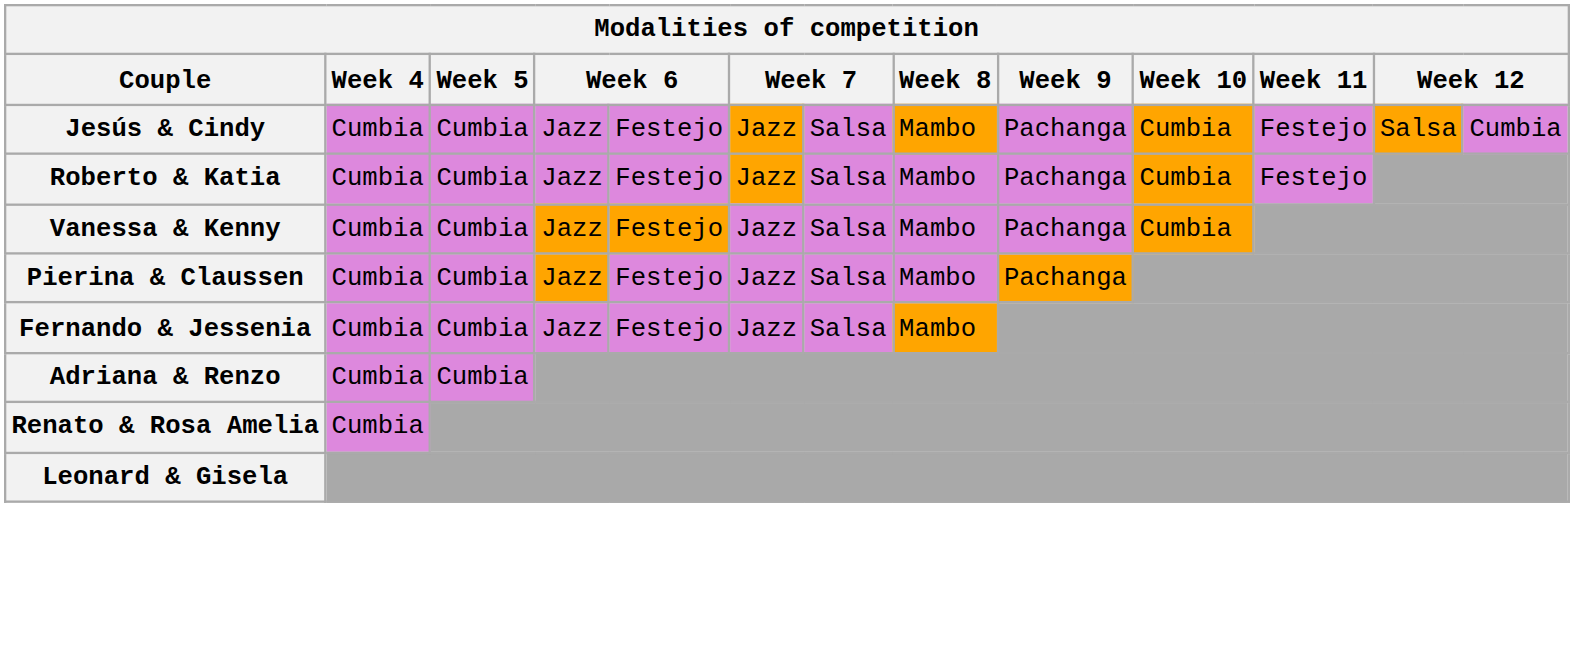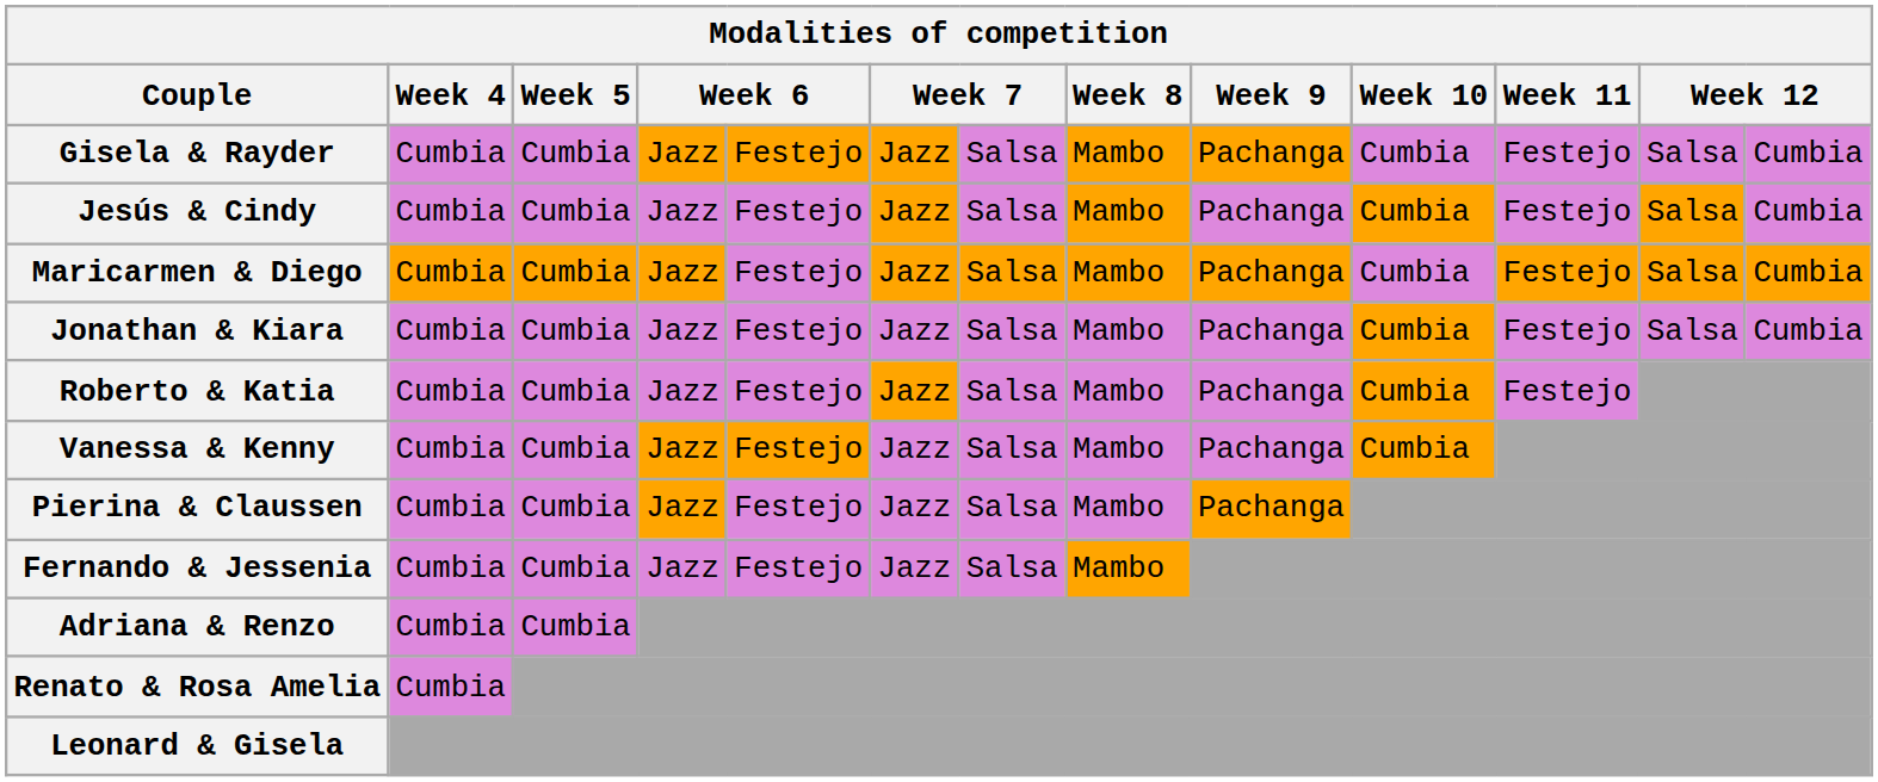 <table class="wikitable collapsible collapsed" style="text-align:left; font-size:85%; line-height:16px;">
 <tr>
 <th colspan=13>Modalities of competition</th>
 </tr>
 <tr>
 <th>Couple</th>
 <th>Week 4</th>
 <th>Week 5</th>
 <th colspan="2">Week 6</th>
 <th colspan="2">Week 7</th>
 <th>Week 8</th>
 <th>Week 9</th>
 <th>Week 10</th>
 <th>Week 11</th>
 <th colspan="2">Week 12</th>
 </tr>
 <tr>
+<th>Gisela & Rayder</th>
+<td bgcolor=#dd88dd>Cumbia</td>
+<td bgcolor=#dd88dd>Cumbia</td>
+<td bgcolor=orange>Jazz</td>
+<td bgcolor=orange>Festejo</td>
+<td bgcolor=orange>Jazz</td>
+<td bgcolor=#dd88dd>Salsa</td>
+<td bgcolor=orange>Mambo</td>
+<td bgcolor=orange>Pachanga</td>
+<td bgcolor=#dd88dd>Cumbia</td>
+<td bgcolor=#dd88dd>Festejo</td>
+<td bgcolor=#dd88dd>Salsa</td>
+<td bgcolor=#dd88dd>Cumbia</td>
+</tr>
+<tr>
 <th>Jesús & Cindy</th>
 <td bgcolor=#dd88dd>Cumbia</td>
 <td bgcolor=#dd88dd>Cumbia</td>
 <td bgcolor=#dd88dd>Jazz</td>
 <td bgcolor=#dd88dd>Festejo</td>
 <td bgcolor=orange>Jazz</td>
 <td bgcolor=#dd88dd>Salsa</td>
 <td bgcolor=orange>Mambo</td>
 <td bgcolor=#dd88dd>Pachanga</td>
 <td bgcolor=orange>Cumbia</td>
 <td bgcolor=#dd88dd>Festejo</td>
 <td bgcolor=orange>Salsa</td>
+<td bgcolor=#dd88dd>Cumbia</td>
+</tr>
+<tr>
+<th>Maricarmen & Diego</th>
+<td bgcolor=orange>Cumbia</td>
+<td bgcolor=orange>Cumbia</td>
+<td bgcolor=orange>Jazz</td>
+<td bgcolor=#dd88dd>Festejo</td>
+<td bgcolor=orange>Jazz</td>
+<td bgcolor=orange>Salsa</td>
+<td bgcolor=orange>Mambo</td>
+<td bgcolor=orange>Pachanga</td>
+<td bgcolor=#dd88dd>Cumbia</td>
+<td bgcolor=orange>Festejo</td>
+<td bgcolor=orange>Salsa</td>
+<td bgcolor=orange>Cumbia</td>
+</tr>
+<tr>
+<th>Jonathan & Kiara</th>
+<td bgcolor=#dd88dd>Cumbia</td>
+<td bgcolor=#dd88dd>Cumbia</td>
+<td bgcolor=#dd88dd>Jazz</td>
+<td bgcolor=#dd88dd>Festejo</td>
+<td bgcolor=#dd88dd>Jazz</td>
+<td bgcolor=#dd88dd>Salsa</td>
+<td bgcolor=#dd88dd>Mambo</td>
+<td bgcolor=#dd88dd>Pachanga</td>
+<td bgcolor=orange>Cumbia</td>
+<td bgcolor=#dd88dd>Festejo</td>
+<td bgcolor=#dd88dd>Salsa</td>
 <td bgcolor=#dd88dd>Cumbia</td>
 </tr>
 <tr>
 <th>Roberto & Katia</th>
 <td bgcolor=#dd88dd>Cumbia</td>
 <td bgcolor=#dd88dd>Cumbia</td>
 <td bgcolor=#dd88dd>Jazz</td>
 <td bgcolor=#dd88dd>Festejo</td>
 <td bgcolor=orange>Jazz</td>
 <td bgcolor=#dd88dd>Salsa</td>
 <td bgcolor=#dd88dd>Mambo</td>
 <td bgcolor=#dd88dd>Pachanga</td>
 <td bgcolor=orange>Cumbia</td>
 <td bgcolor=#dd88dd>Festejo</td>
 <td style="background:darkgrey;" colspan="2"></td>
 </tr>
 <tr>
 <th>Vanessa & Kenny</th>
 <td bgcolor=#dd88dd>Cumbia</td>
 <td bgcolor=#dd88dd>Cumbia</td>
 <td bgcolor=orange>Jazz</td>
 <td bgcolor=orange>Festejo</td>
 <td bgcolor=#dd88dd>Jazz</td>
 <td bgcolor=#dd88dd>Salsa</td>
 <td bgcolor=#dd88dd>Mambo</td>
 <td bgcolor=#dd88dd>Pachanga</td>
 <td bgcolor=orange>Cumbia</td>
 <td style="background:darkgrey;" colspan="3"></td>
 </tr>
 <tr>
 <th>Pierina & Claussen</th>
 <td bgcolor=#dd88dd>Cumbia</td>
 <td bgcolor=#dd88dd>Cumbia</td>
 <td bgcolor=orange>Jazz</td>
 <td bgcolor=#dd88dd>Festejo</td>
 <td bgcolor=#dd88dd>Jazz</td>
 <td bgcolor=#dd88dd>Salsa</td>
 <td bgcolor=#dd88dd>Mambo</td>
 <td bgcolor=orange>Pachanga</td>
 <td style="background:darkgrey;" colspan="4"></td>
 </tr>
 <tr>
 <th>Fernando & Jessenia</th>
 <td bgcolor=#dd88dd>Cumbia</td>
 <td bgcolor=#dd88dd>Cumbia</td>
 <td bgcolor=#dd88dd>Jazz</td>
 <td bgcolor=#dd88dd>Festejo</td>
 <td bgcolor=#dd88dd>Jazz</td>
 <td bgcolor=#dd88dd>Salsa</td>
 <td bgcolor=orange>Mambo</td>
 <td style="background:darkgrey;" colspan="5"></td>
 </tr>
 <tr>
 <th>Adriana & Renzo</th>
 <td bgcolor=#dd88dd>Cumbia</td>
 <td bgcolor=#dd88dd>Cumbia</td>
 <td style="background:darkgrey;" colspan="10"></td>
 </tr>
 <tr>
 <th>Renato & Rosa Amelia</th>
 <td bgcolor=#dd88dd>Cumbia</td>
 <td style="background:darkgrey;" colspan="11"></td>
 </tr>
 <tr>
 <th>Leonard & Gisela</th>
 <td style="background:darkgrey;" colspan="12"></td>
 </tr>
 </table>
